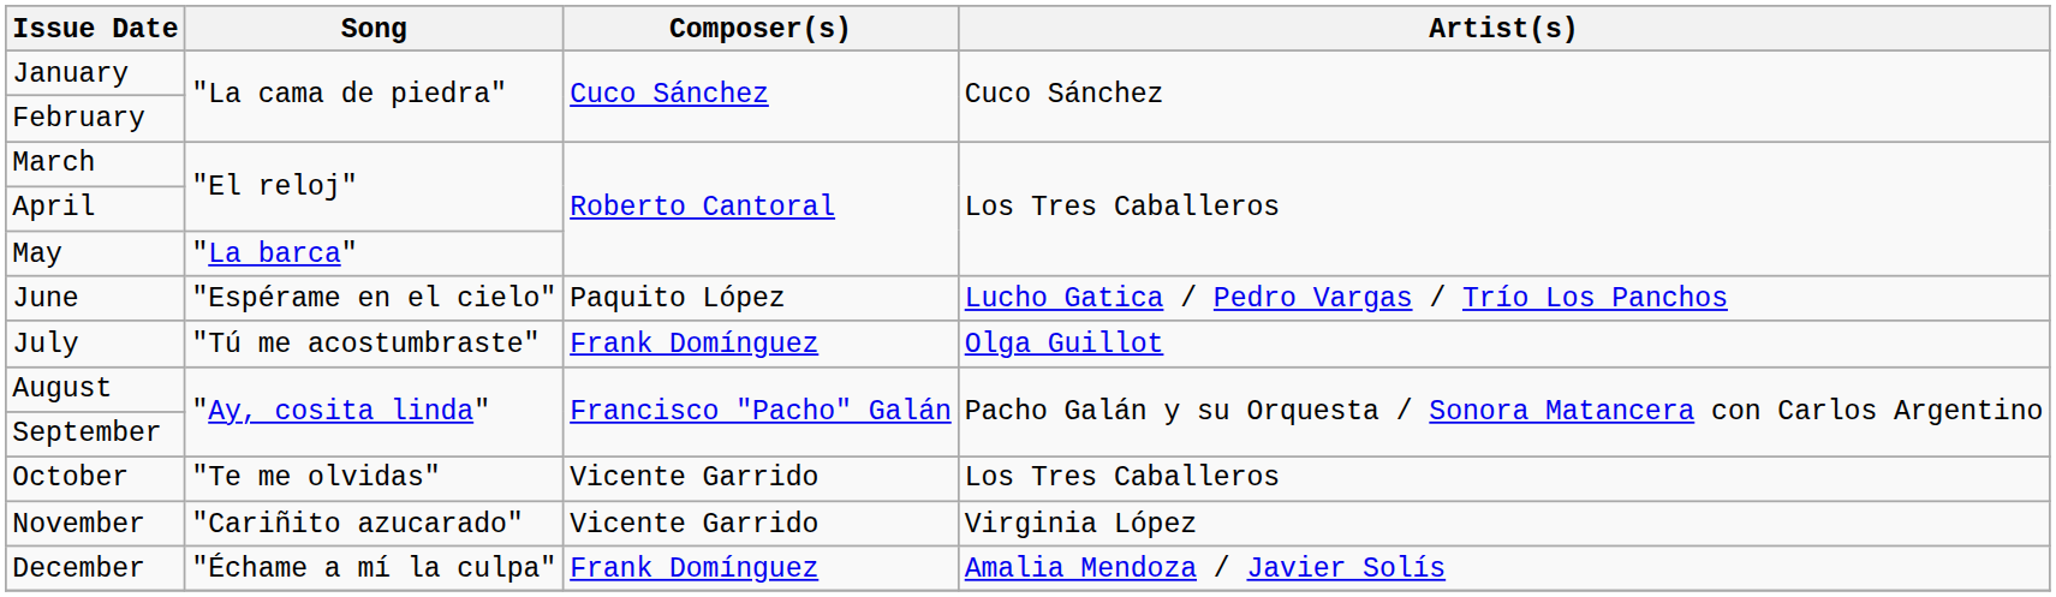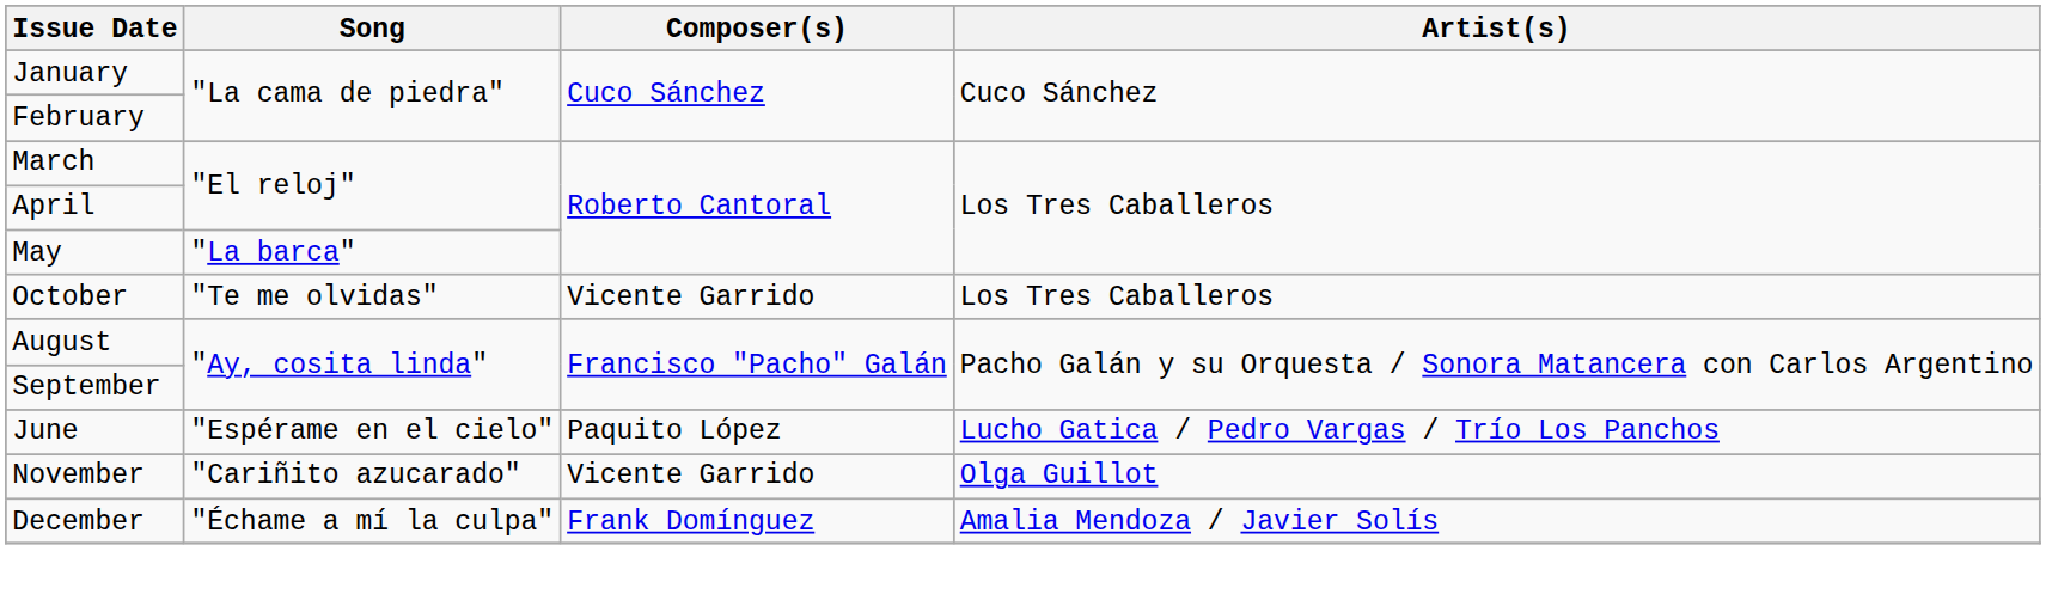 <table class="wikitable">
 <tr>
 <th>Issue Date</th>
 <th>Song</th>
 <th>Composer(s)</th>
 <th>Artist(s)</th>
 </tr>
 <tr>
 <td>January</td>
 <td align="left" rowspan="2">"La cama de piedra"</td>
 <td align="left" rowspan="2"><a href='#'>Cuco Sánchez</a></td>
 <td align="left" rowspan="2">Cuco Sánchez</td>
 </tr>
 <tr>
 <td>February</td>
 </tr>
 <tr>
 <td>March</td>
 <td align="left" rowspan="2">"El reloj"</td>
 <td align="left" rowspan="3"><a href='#'>Roberto Cantoral</a></td>
 <td align="left" rowspan="3">Los Tres Caballeros</td>
 </tr>
 <tr>
 <td>April</td>
 </tr>
 <tr>
 <td>May</td>
 <td align="left" rowspan="1">"<a href='#'>La barca</a>"</td>
 </tr>
 <tr>
-<td>June</td>
-<td align="left" rowspan="1">"Espérame en el cielo"</td>
-<td align="left" rowspan="1">Paquito López</td>
-<td align="left" rowspan="1"><a href='#'>Lucho Gatica</a> / <a href='#'>Pedro Vargas</a> / <a href='#'>Trío Los Panchos</a></td>
-</tr>
-<tr>
-<td>July</td>
-<td align="left" rowspan="1">"Tú me acostumbraste"</td>
-<td align="left" rowspan="1"><a href='#'>Frank Domínguez</a></td>
-<td align="left" rowspan="1"><a href='#'>Olga Guillot</a></td>
+<td>October</td>
+<td align="left" rowspan="1">"Te me olvidas"</td>
+<td align="left" rowspan="1">Vicente Garrido</td>
+<td align="left" rowspan="1">Los Tres Caballeros</td>
 </tr>
 <tr>
 <td>August</td>
 <td align="left" rowspan="2">"<a href='#'>Ay, cosita linda</a>"</td>
 <td align="left" rowspan="2"><a href='#'>Francisco "Pacho" Galán</a></td>
 <td align="left" rowspan="2">Pacho Galán y su Orquesta / <a href='#'>Sonora Matancera</a> con Carlos Argentino</td>
 </tr>
 <tr>
 <td>September</td>
 </tr>
 <tr>
-<td>October</td>
-<td align="left" rowspan="1">"Te me olvidas"</td>
-<td align="left" rowspan="1">Vicente Garrido</td>
-<td align="left" rowspan="1">Los Tres Caballeros</td>
+<td>June</td>
+<td align="left" rowspan="1">"Espérame en el cielo"</td>
+<td align="left" rowspan="1">Paquito López</td>
+<td align="left" rowspan="1"><a href='#'>Lucho Gatica</a> / <a href='#'>Pedro Vargas</a> / <a href='#'>Trío Los Panchos</a></td>
 </tr>
 <tr>
 <td>November</td>
 <td align="left" rowspan="1">"Cariñito azucarado"</td>
 <td align="left" rowspan="1">Vicente Garrido</td>
-<td align="left" rowspan="1">Virginia López</td>
+<td align="left" rowspan="1"><a href='#'>Olga Guillot</a></td>
 </tr>
 <tr>
 <td>December</td>
 <td align="left" rowspan="1">"Échame a mí la culpa"</td>
 <td align="left" rowspan="1"><a href='#'>Frank Domínguez</a></td>
 <td align="left" rowspan="1"><a href='#'>Amalia Mendoza</a> / <a href='#'>Javier Solís</a></td>
 </tr>
 <tr>
 </tr>
 </table>
